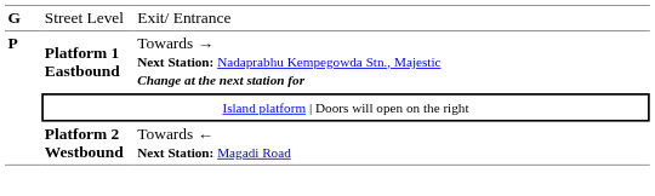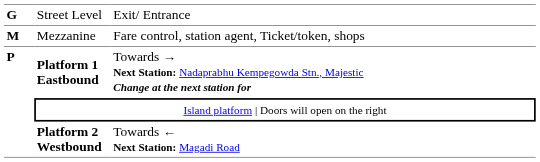 <table table border=0 cellspacing=0 cellpadding=3>
 <tr>
 <td style="border-top:solid 1px gray;border-bottom:solid 1px gray;" width=30 valign=top><strong>G</strong></td>
 <td style="border-top:solid 1px gray;border-bottom:solid 1px gray;" width=85 valign=top>Street Level</td>
 <td style="border-top:solid 1px gray;border-bottom:solid 1px gray;" width=500 valign=top>Exit/ Entrance</td>
+</tr>
+<tr>
+<td style="border-bottom:solid 1px gray;"><strong>M</strong></td>
+<td style="border-bottom:solid 1px gray;">Mezzanine</td>
+<td style="border-bottom:solid 1px gray;">Fare control, station agent, Ticket/token, shops</td>
 </tr>
 <tr>
 <td style="border-bottom:solid 1px gray;" width=30 rowspan=3 valign=top><strong>P</strong></td>
 <td style="border-bottom:solid 1px white;" width=85><span><strong>Platform 1</strong><br><strong>Eastbound</strong></span></td>
 <td style="border-bottom:solid 1px white;" width=500>Towards → <br><small><strong>Next Station:</strong> <a href='#'>Nadaprabhu Kempegowda Stn., Majestic</a><br><strong><em>Change at the next station for </em></strong></small></td>
 </tr>
 <tr>
 <td style="border-top:solid 2px black;border-right:solid 2px black;border-left:solid 2px black;border-bottom:solid 2px black;text-align:center;" colspan=2><small><a href='#'>Island platform</a> | Doors will open on the right </small></td>
 </tr>
 <tr>
 <td style="border-bottom:solid 1px gray;" width=85><span><strong>Platform 2</strong><br><strong>Westbound</strong></span></td>
 <td style="border-bottom:solid 1px gray;" width="500">Towards ← <br><small><strong>Next Station:</strong> <a href='#'>Magadi Road</a></small></td>
 </tr>
 </table>
